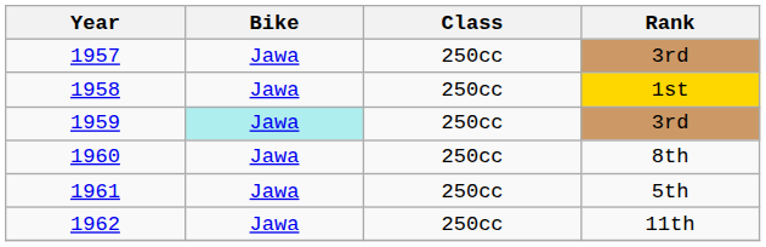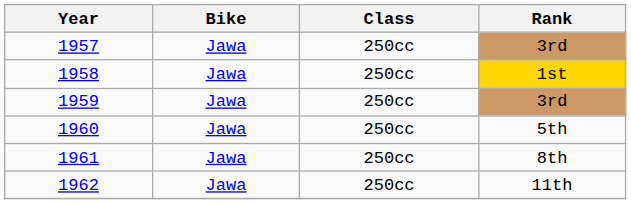 <table class="wikitable" width=30% style="font-size:100%; text-align:center;">
 <tr>
 <th>Year</th>
 <th>Bike</th>
 <th>Class</th>
 <th>Rank</th>
 </tr>
 <tr>
 <td><a href='#'>1957</a></td>
 <td><a href='#'>Jawa</a></td>
 <td>250cc</td>
 <td bgcolor=cc9966>3rd</td>
 </tr>
 <tr>
 <td><a href='#'>1958</a></td>
 <td><a href='#'>Jawa</a></td>
 <td>250cc</td>
 <td bgcolor=gold>1st</td>
 </tr>
 <tr>
 <td><a href='#'>1959</a></td>
-<td style="background: paleturquoise;"><a href='#'>Jawa</a></td>
+<td><a href='#'>Jawa</a></td>
 <td>250cc</td>
 <td bgcolor=cc9966>3rd</td>
 </tr>
 <tr>
 <td><a href='#'>1960</a></td>
 <td><a href='#'>Jawa</a></td>
 <td>250cc</td>
-<td>8th</td>
+<td>5th</td>
 </tr>
 <tr>
 <td><a href='#'>1961</a></td>
 <td><a href='#'>Jawa</a></td>
 <td>250cc</td>
-<td>5th</td>
+<td>8th</td>
 </tr>
 <tr>
 <td><a href='#'>1962</a></td>
 <td><a href='#'>Jawa</a></td>
 <td>250cc</td>
 <td>11th</td>
 </tr>
 <tr>
 </tr>
 </table>
